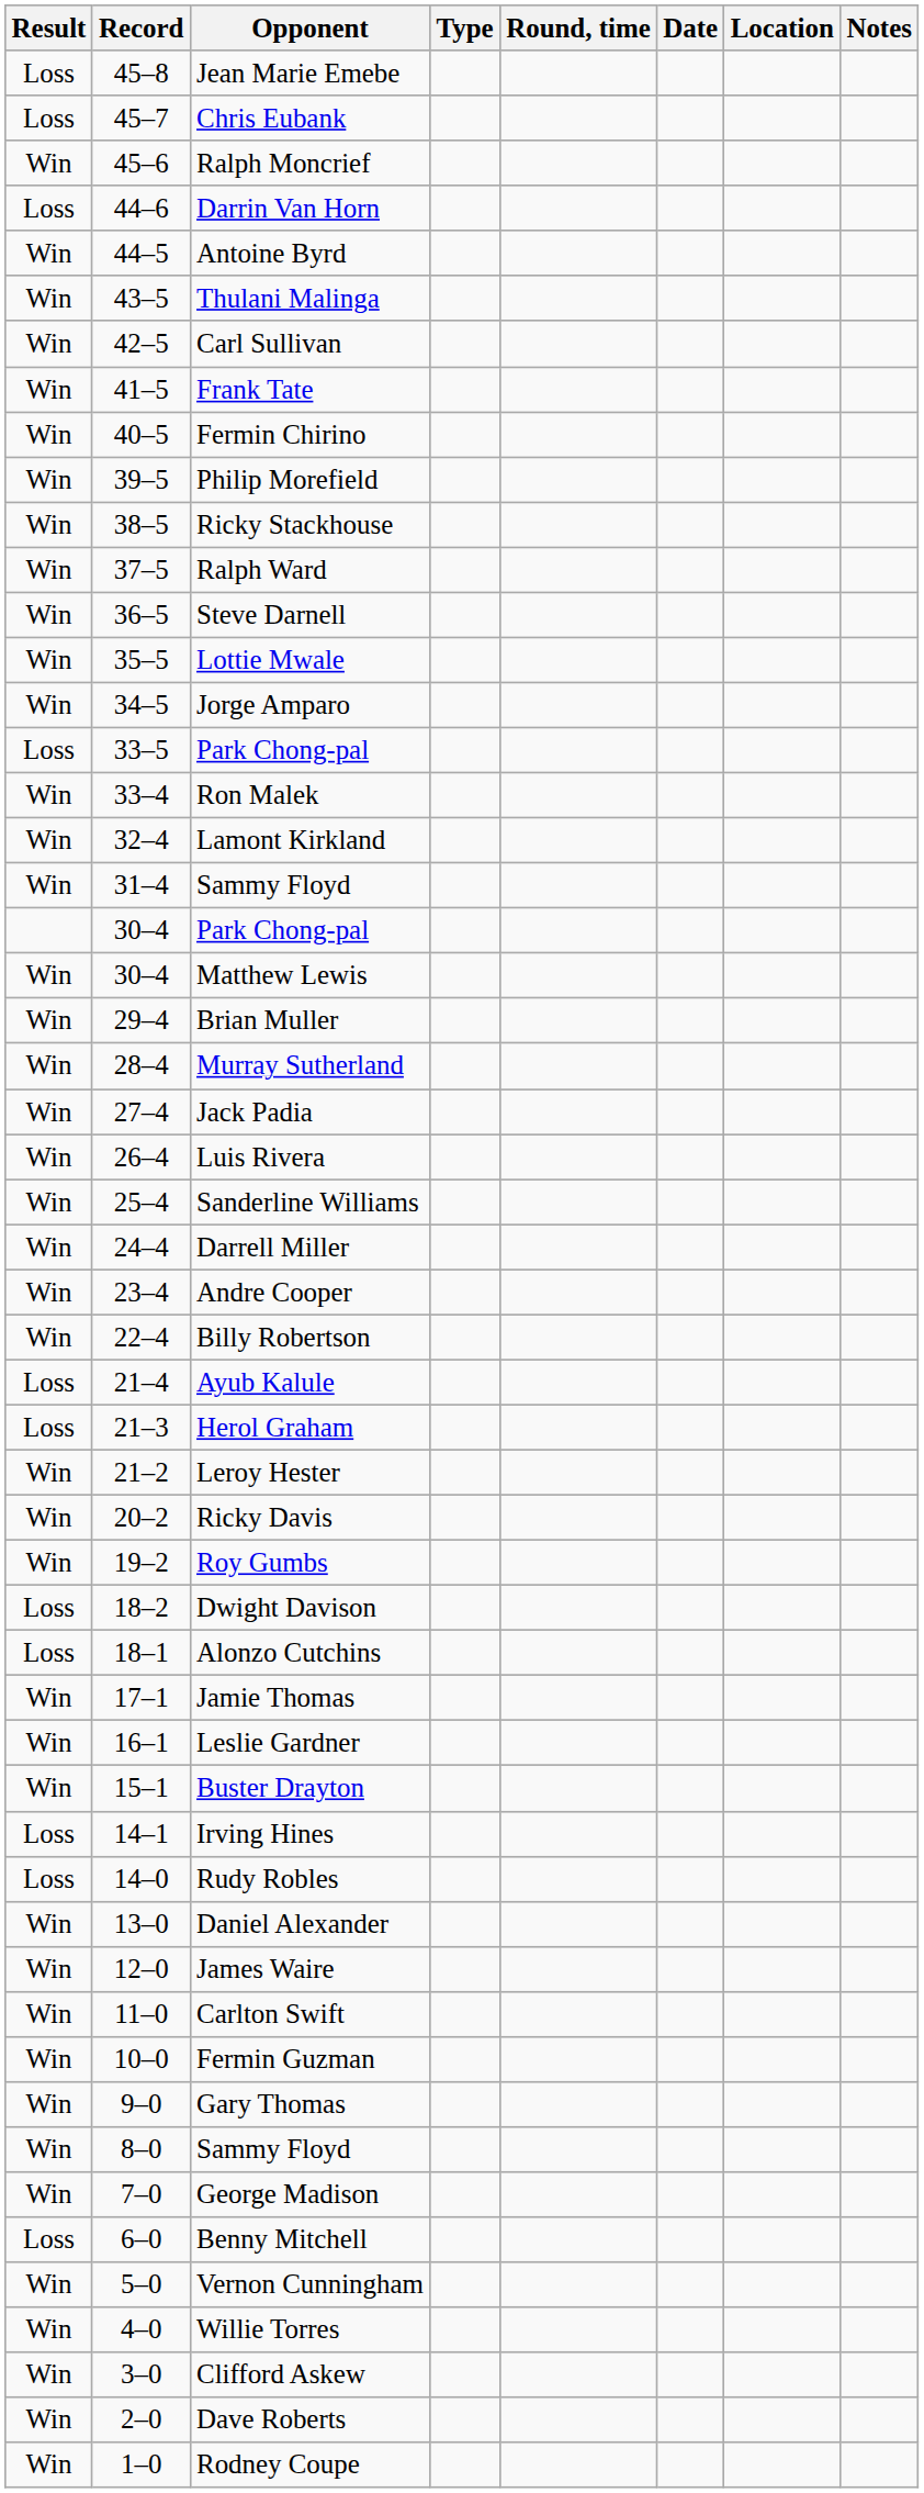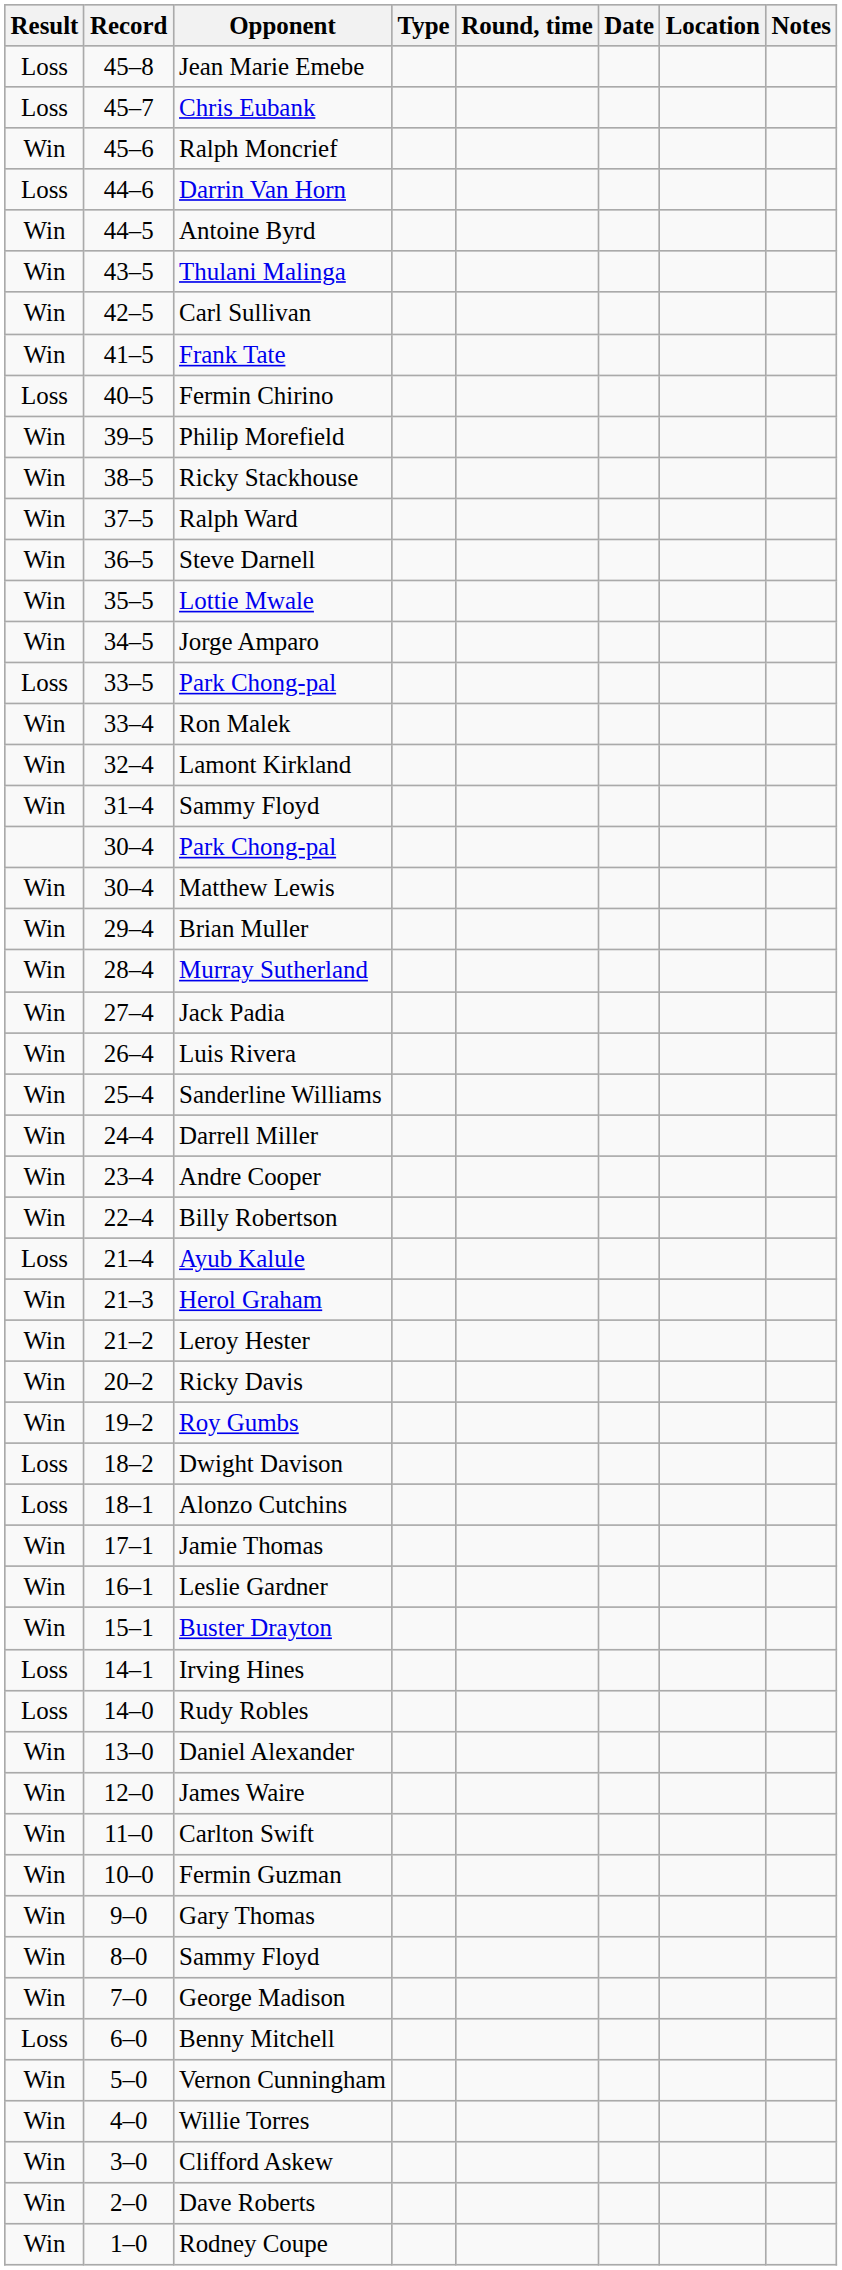 <table class="wikitable" style="text-align:center; font-size:95%">
 <tr>
 <th>Result</th>
 <th>Record</th>
 <th>Opponent</th>
 <th>Type</th>
 <th>Round, time</th>
 <th>Date</th>
 <th>Location</th>
 <th>Notes</th>
 </tr>
 <tr>
 <td>Loss</td>
 <td>45–8 </td>
 <td align=left> Jean Marie Emebe</td>
 <td></td>
 <td></td>
 <td></td>
 <td align=left> </td>
 <td align=left></td>
 </tr>
 <tr>
 <td>Loss</td>
 <td>45–7 </td>
 <td align=left> <a href='#'>Chris Eubank</a></td>
 <td></td>
 <td></td>
 <td></td>
 <td align=left> </td>
 <td align=left></td>
 </tr>
 <tr>
 <td>Win</td>
 <td>45–6 </td>
 <td align=left> Ralph Moncrief</td>
 <td></td>
 <td></td>
 <td></td>
 <td align=left> </td>
 <td align=left></td>
 </tr>
 <tr>
 <td>Loss</td>
 <td>44–6 </td>
 <td align=left> <a href='#'>Darrin Van Horn</a></td>
 <td></td>
 <td></td>
 <td></td>
 <td align=left> </td>
 <td align=left></td>
 </tr>
 <tr>
 <td>Win</td>
 <td>44–5 </td>
 <td align=left> Antoine Byrd</td>
 <td></td>
 <td></td>
 <td></td>
 <td align=left> </td>
 <td align=left></td>
 </tr>
 <tr>
 <td>Win</td>
 <td>43–5 </td>
 <td align=left> <a href='#'>Thulani Malinga</a></td>
 <td></td>
 <td></td>
 <td></td>
 <td align=left> </td>
 <td align=left></td>
 </tr>
 <tr>
 <td>Win</td>
 <td>42–5 </td>
 <td align=left> Carl Sullivan</td>
 <td></td>
 <td></td>
 <td></td>
 <td align=left> </td>
 <td align=left></td>
 </tr>
 <tr>
 <td>Win</td>
 <td>41–5 </td>
 <td align=left> <a href='#'>Frank Tate</a></td>
 <td></td>
 <td></td>
 <td></td>
 <td align=left> </td>
 <td align=left></td>
 </tr>
 <tr>
-<td>Win</td>
+<td>Loss</td>
 <td>40–5 </td>
 <td align=left> Fermin Chirino</td>
 <td></td>
 <td></td>
 <td></td>
 <td align=left> </td>
 <td align=left></td>
 </tr>
 <tr>
 <td>Win</td>
 <td>39–5 </td>
 <td align=left> Philip Morefield</td>
 <td></td>
 <td></td>
 <td></td>
 <td align=left> </td>
 <td align=left></td>
 </tr>
 <tr>
 <td>Win</td>
 <td>38–5 </td>
 <td align=left> Ricky Stackhouse</td>
 <td></td>
 <td></td>
 <td></td>
 <td align=left> </td>
 <td align=left></td>
 </tr>
 <tr>
 <td>Win</td>
 <td>37–5 </td>
 <td align=left> Ralph Ward</td>
 <td></td>
 <td></td>
 <td></td>
 <td align=left> </td>
 <td align=left></td>
 </tr>
 <tr>
 <td>Win</td>
 <td>36–5 </td>
 <td align=left> Steve Darnell</td>
 <td></td>
 <td></td>
 <td></td>
 <td align=left> </td>
 <td align=left></td>
 </tr>
 <tr>
 <td>Win</td>
 <td>35–5 </td>
 <td align=left> <a href='#'>Lottie Mwale</a></td>
 <td></td>
 <td></td>
 <td></td>
 <td align=left> </td>
 <td align=left></td>
 </tr>
 <tr>
 <td>Win</td>
 <td>34–5 </td>
 <td align=left> Jorge Amparo</td>
 <td></td>
 <td></td>
 <td></td>
 <td align=left> </td>
 <td align=left></td>
 </tr>
 <tr>
 <td>Loss</td>
 <td>33–5 </td>
 <td align=left> <a href='#'>Park Chong-pal</a></td>
 <td></td>
 <td></td>
 <td></td>
 <td align=left> </td>
 <td align=left></td>
 </tr>
 <tr>
 <td>Win</td>
 <td>33–4 </td>
 <td align=left> Ron Malek</td>
 <td></td>
 <td></td>
 <td></td>
 <td align=left> </td>
 <td align=left></td>
 </tr>
 <tr>
 <td>Win</td>
 <td>32–4 </td>
 <td align=left> Lamont Kirkland</td>
 <td></td>
 <td></td>
 <td></td>
 <td align=left> </td>
 <td align=left></td>
 </tr>
 <tr>
 <td>Win</td>
 <td>31–4 </td>
 <td align=left> Sammy Floyd</td>
 <td></td>
 <td></td>
 <td></td>
 <td align=left> </td>
 <td align=left></td>
 </tr>
 <tr>
 <td></td>
 <td>30–4 </td>
 <td align=left> <a href='#'>Park Chong-pal</a></td>
 <td></td>
 <td></td>
 <td></td>
 <td align=left> </td>
 <td align=left></td>
 </tr>
 <tr>
 <td>Win</td>
 <td>30–4</td>
 <td align=left> Matthew Lewis</td>
 <td></td>
 <td></td>
 <td></td>
 <td align=left> </td>
 <td align=left></td>
 </tr>
 <tr>
 <td>Win</td>
 <td>29–4</td>
 <td align=left> Brian Muller</td>
 <td></td>
 <td></td>
 <td></td>
 <td align=left> </td>
 <td align=left></td>
 </tr>
 <tr>
 <td>Win</td>
 <td>28–4</td>
 <td align=left> <a href='#'>Murray Sutherland</a></td>
 <td></td>
 <td></td>
 <td></td>
 <td align=left> </td>
 <td align=left></td>
 </tr>
 <tr>
 <td>Win</td>
 <td>27–4</td>
 <td align=left> Jack Padia</td>
 <td></td>
 <td></td>
 <td></td>
 <td align=left> </td>
 <td align=left></td>
 </tr>
 <tr>
 <td>Win</td>
 <td>26–4</td>
 <td align=left> Luis Rivera</td>
 <td></td>
 <td></td>
 <td></td>
 <td align=left> </td>
 <td align=left></td>
 </tr>
 <tr>
 <td>Win</td>
 <td>25–4</td>
 <td align=left> Sanderline Williams</td>
 <td></td>
 <td></td>
 <td></td>
 <td align=left> </td>
 <td align=left></td>
 </tr>
 <tr>
 <td>Win</td>
 <td>24–4</td>
 <td align=left> Darrell Miller</td>
 <td></td>
 <td></td>
 <td></td>
 <td align=left> </td>
 <td align=left></td>
 </tr>
 <tr>
 <td>Win</td>
 <td>23–4</td>
 <td align=left> Andre Cooper</td>
 <td></td>
 <td></td>
 <td></td>
 <td align=left> </td>
 <td align=left></td>
 </tr>
 <tr>
 <td>Win</td>
 <td>22–4</td>
 <td align=left> Billy Robertson</td>
 <td></td>
 <td></td>
 <td></td>
 <td align=left> </td>
 <td align=left></td>
 </tr>
 <tr>
 <td>Loss</td>
 <td>21–4</td>
 <td align=left> <a href='#'>Ayub Kalule</a></td>
 <td></td>
 <td></td>
 <td></td>
 <td align=left> </td>
 <td align=left></td>
 </tr>
 <tr>
-<td>Loss</td>
+<td>Win</td>
 <td>21–3</td>
 <td align=left> <a href='#'>Herol Graham</a></td>
 <td></td>
 <td></td>
 <td></td>
 <td align=left> </td>
 <td align=left></td>
 </tr>
 <tr>
 <td>Win</td>
 <td>21–2</td>
 <td align=left> Leroy Hester</td>
 <td></td>
 <td></td>
 <td></td>
 <td align=left> </td>
 <td align=left></td>
 </tr>
 <tr>
 <td>Win</td>
 <td>20–2</td>
 <td align=left> Ricky Davis</td>
 <td></td>
 <td></td>
 <td></td>
 <td align=left> </td>
 <td align=left></td>
 </tr>
 <tr>
 <td>Win</td>
 <td>19–2</td>
 <td align=left> <a href='#'>Roy Gumbs</a></td>
 <td></td>
 <td></td>
 <td></td>
 <td align=left> </td>
 <td align=left></td>
 </tr>
 <tr>
 <td>Loss</td>
 <td>18–2</td>
 <td align=left> Dwight Davison</td>
 <td></td>
 <td></td>
 <td></td>
 <td align=left> </td>
 <td align=left></td>
 </tr>
 <tr>
 <td>Loss</td>
 <td>18–1</td>
 <td align=left> Alonzo Cutchins</td>
 <td></td>
 <td></td>
 <td></td>
 <td align=left> </td>
 <td align=left></td>
 </tr>
 <tr>
 <td>Win</td>
 <td>17–1</td>
 <td align=left> Jamie Thomas</td>
 <td></td>
 <td></td>
 <td></td>
 <td align=left> </td>
 <td align=left></td>
 </tr>
 <tr>
 <td>Win</td>
 <td>16–1</td>
 <td align=left> Leslie Gardner</td>
 <td></td>
 <td></td>
 <td></td>
 <td align=left> </td>
 <td align=left></td>
 </tr>
 <tr>
 <td>Win</td>
 <td>15–1</td>
 <td align=left> <a href='#'>Buster Drayton</a></td>
 <td></td>
 <td></td>
 <td></td>
 <td align=left> </td>
 <td align=left></td>
 </tr>
 <tr>
 <td>Loss</td>
 <td>14–1</td>
 <td align=left> Irving Hines</td>
 <td></td>
 <td></td>
 <td></td>
 <td align=left> </td>
 <td align=left></td>
 </tr>
 <tr>
 <td>Loss</td>
 <td>14–0</td>
 <td align=left> Rudy Robles</td>
 <td></td>
 <td></td>
 <td></td>
 <td align=left> </td>
 <td align=left></td>
 </tr>
 <tr>
 <td>Win</td>
 <td>13–0</td>
 <td align=left> Daniel Alexander</td>
 <td></td>
 <td></td>
 <td></td>
 <td align=left> </td>
 <td align=left></td>
 </tr>
 <tr>
 <td>Win</td>
 <td>12–0</td>
 <td align=left> James Waire</td>
 <td></td>
 <td></td>
 <td></td>
 <td align=left> </td>
 <td align=left></td>
 </tr>
 <tr>
 <td>Win</td>
 <td>11–0</td>
 <td align=left> Carlton Swift</td>
 <td></td>
 <td></td>
 <td></td>
 <td align=left> </td>
 <td align=left></td>
 </tr>
 <tr>
 <td>Win</td>
 <td>10–0</td>
 <td align=left> Fermin Guzman</td>
 <td></td>
 <td></td>
 <td></td>
 <td align=left> </td>
 <td align=left></td>
 </tr>
 <tr>
 <td>Win</td>
 <td>9–0</td>
 <td align=left> Gary Thomas</td>
 <td></td>
 <td></td>
 <td></td>
 <td align=left> </td>
 <td align=left></td>
 </tr>
 <tr>
 <td>Win</td>
 <td>8–0</td>
 <td align=left> Sammy Floyd</td>
 <td></td>
 <td></td>
 <td></td>
 <td align=left> </td>
 <td align=left></td>
 </tr>
 <tr>
 <td>Win</td>
 <td>7–0</td>
 <td align=left> George Madison</td>
 <td></td>
 <td></td>
 <td></td>
 <td align=left> </td>
 <td align=left></td>
 </tr>
 <tr>
 <td>Loss</td>
 <td>6–0</td>
 <td align=left> Benny Mitchell</td>
 <td></td>
 <td></td>
 <td></td>
 <td align=left> </td>
 <td align=left></td>
 </tr>
 <tr>
 <td>Win</td>
 <td>5–0</td>
 <td align=left> Vernon Cunningham</td>
 <td></td>
 <td></td>
 <td></td>
 <td align=left> </td>
 <td align=left></td>
 </tr>
 <tr>
 <td>Win</td>
 <td>4–0</td>
 <td align=left> Willie Torres</td>
 <td></td>
 <td></td>
 <td></td>
 <td align=left> </td>
 <td align=left></td>
 </tr>
 <tr>
 <td>Win</td>
 <td>3–0</td>
 <td align=left> Clifford Askew</td>
 <td></td>
 <td></td>
 <td></td>
 <td align=left> </td>
 <td align=left></td>
 </tr>
 <tr>
 <td>Win</td>
 <td>2–0</td>
 <td align=left> Dave Roberts</td>
 <td></td>
 <td></td>
 <td></td>
 <td align=left> </td>
 <td align=left></td>
 </tr>
 <tr>
 <td>Win</td>
 <td>1–0</td>
 <td align=left> Rodney Coupe</td>
 <td></td>
 <td></td>
 <td></td>
 <td align=left> </td>
 <td align=left></td>
 </tr>
 </table>
